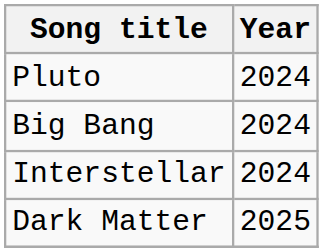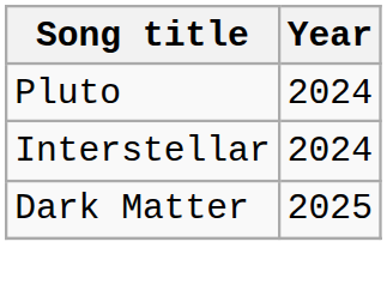 <table class="wikitable">
 <tr>
 <th>Song title</th>
 <th>Year</th>
 </tr>
 <tr>
 <td>Pluto</td>
-<td>2024</td>
-</tr>
-<tr>
-<td>Big Bang</td>
 <td>2024</td>
 </tr>
 <tr>
 <td>Interstellar</td>
 <td>2024</td>
 </tr>
 <tr>
 <td>Dark Matter</td>
 <td>2025</td>
 </tr>
 <tr>
 </tr>
 </table>
